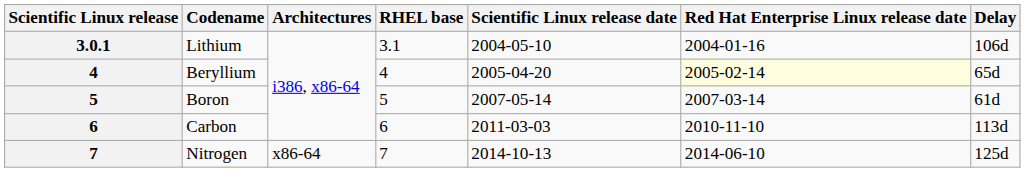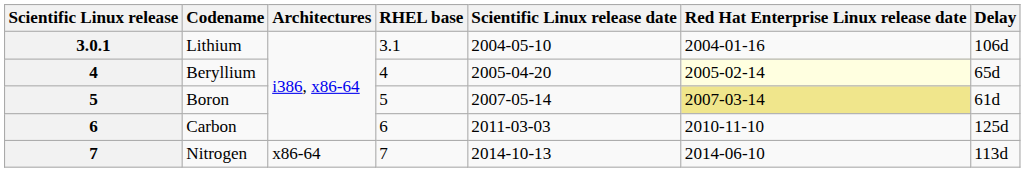 <table class="wikitable">
 <tr>
 <th>Scientific Linux release</th>
 <th>Codename</th>
 <th>Architectures</th>
 <th>RHEL base</th>
 <th>Scientific Linux release date</th>
 <th>Red Hat Enterprise Linux release date</th>
 <th>Delay</th>
 </tr>
 <tr>
 <th>3.0.1</th>
 <td>Lithium</td>
 <td rowspan="4"><a href='#'>i386</a>, <a href='#'>x86-64</a></td>
 <td>3.1</td>
 <td>2004-05-10</td>
 <td>2004-01-16</td>
 <td>106d</td>
 </tr>
 <tr>
 <th>4</th>
 <td>Beryllium</td>
 <td>4</td>
 <td>2005-04-20</td>
 <td style="background: lightyellow;">2005-02-14</td>
 <td>65d</td>
 </tr>
 <tr>
 <th>5</th>
 <td>Boron</td>
 <td>5</td>
 <td>2007-05-14</td>
-<td>2007-03-14</td>
+<td style="background: khaki;">2007-03-14</td>
 <td>61d</td>
 </tr>
 <tr>
 <th>6</th>
 <td>Carbon</td>
 <td>6</td>
 <td>2011-03-03</td>
 <td>2010-11-10</td>
-<td>113d</td>
+<td>125d</td>
 </tr>
 <tr>
 <th>7</th>
 <td>Nitrogen</td>
 <td>x86-64</td>
 <td>7</td>
 <td>2014-10-13</td>
 <td>2014-06-10</td>
-<td>125d</td>
+<td>113d</td>
 </tr>
 </table>
